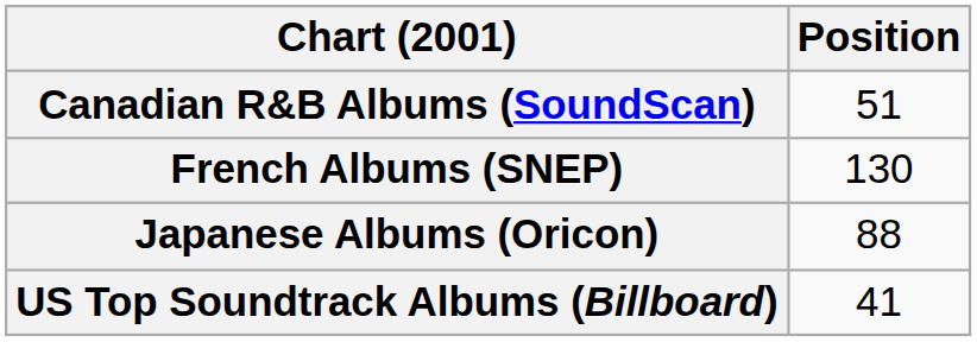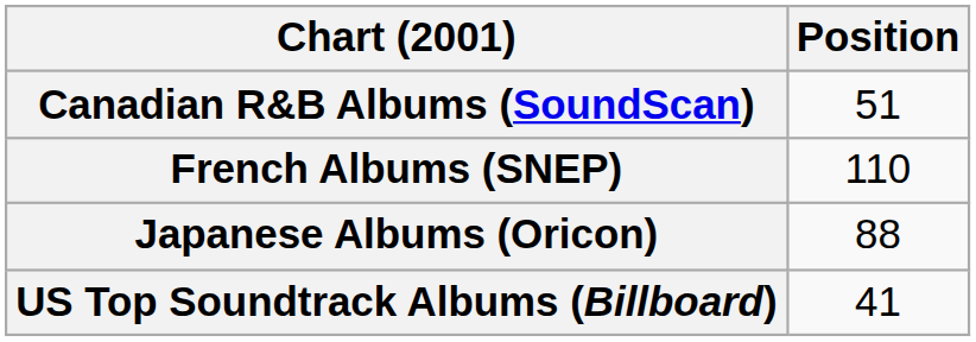 <table class="wikitable sortable plainrowheaders" style="text-align:center">
 <tr>
 <th scope="col">Chart (2001)</th>
 <th scope="col">Position</th>
 </tr>
 <tr>
 <th scope="row">Canadian R&B Albums (<a href='#'>SoundScan</a>)</th>
 <td>51</td>
 </tr>
 <tr>
 <th scope="row">French Albums (SNEP)</th>
-<td>130</td>
+<td>110</td>
 </tr>
 <tr>
 <th scope="row">Japanese Albums (Oricon)</th>
 <td>88</td>
 </tr>
 <tr>
 <th scope="row">US Top Soundtrack Albums (<em>Billboard</em>)</th>
 <td>41</td>
 </tr>
 </table>
